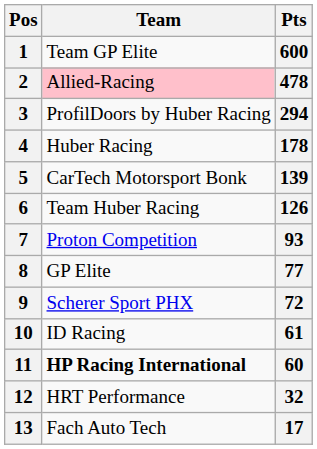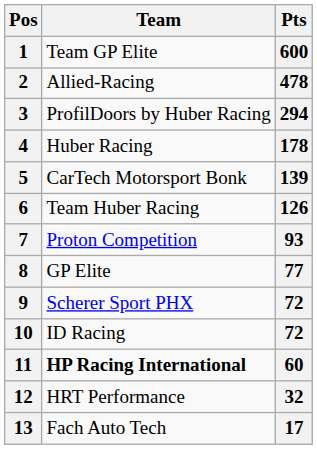 <table class="wikitable" style="font-size: 90%; text-align:center">
 <tr valign="top">
 <th valign="middle">Pos</th>
 <th valign="middle">Team</th>
 <th valign="middle">Pts</th>
 </tr>
 <tr>
 <th>1</th>
 <td align=left> Team GP Elite</td>
 <th>600</th>
 </tr>
 <tr>
 <th>2</th>
-<td align=left style="background: pink;"> Allied-Racing</td>
+<td align=left> Allied-Racing</td>
 <th>478</th>
 </tr>
 <tr>
 <th>3</th>
 <td align=left> ProfilDoors by Huber Racing</td>
 <th>294</th>
 </tr>
 <tr>
 <th>4</th>
 <td align=left> Huber Racing</td>
 <th>178</th>
 </tr>
 <tr>
 <th>5</th>
 <td align=left> CarTech Motorsport Bonk</td>
 <th>139</th>
 </tr>
 <tr>
 <th>6</th>
 <td align=left> Team Huber Racing</td>
 <th>126</th>
 </tr>
 <tr>
 <th>7</th>
 <td align=left> <a href='#'>Proton Competition</a></td>
 <th>93</th>
 </tr>
 <tr>
 <th>8</th>
 <td align=left> GP Elite</td>
 <th>77</th>
 </tr>
 <tr>
 <th>9</th>
 <td align=left> <a href='#'>Scherer Sport PHX</a></td>
 <th>72</th>
 </tr>
 <tr>
 <th>10</th>
 <td align=left> ID Racing</td>
-<th>61</th>
+<th>72</th>
 </tr>
 <tr>
 <th>11</th>
 <td align=left><strong> HP Racing International</strong></td>
 <th>60</th>
 </tr>
 <tr>
 <th>12</th>
 <td align=left> HRT Performance</td>
 <th>32</th>
 </tr>
 <tr>
 <th>13</th>
 <td align=left> Fach Auto Tech</td>
 <th>17</th>
 </tr>
 </table>
